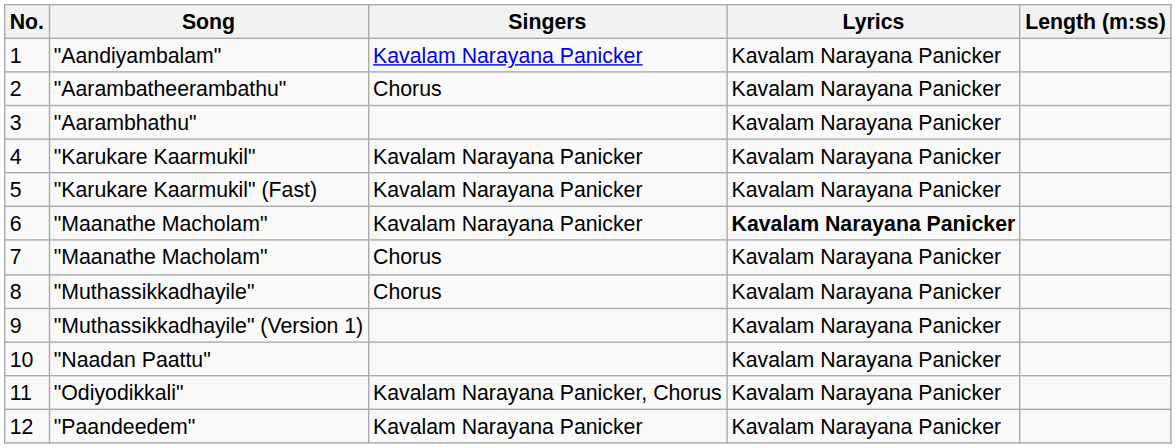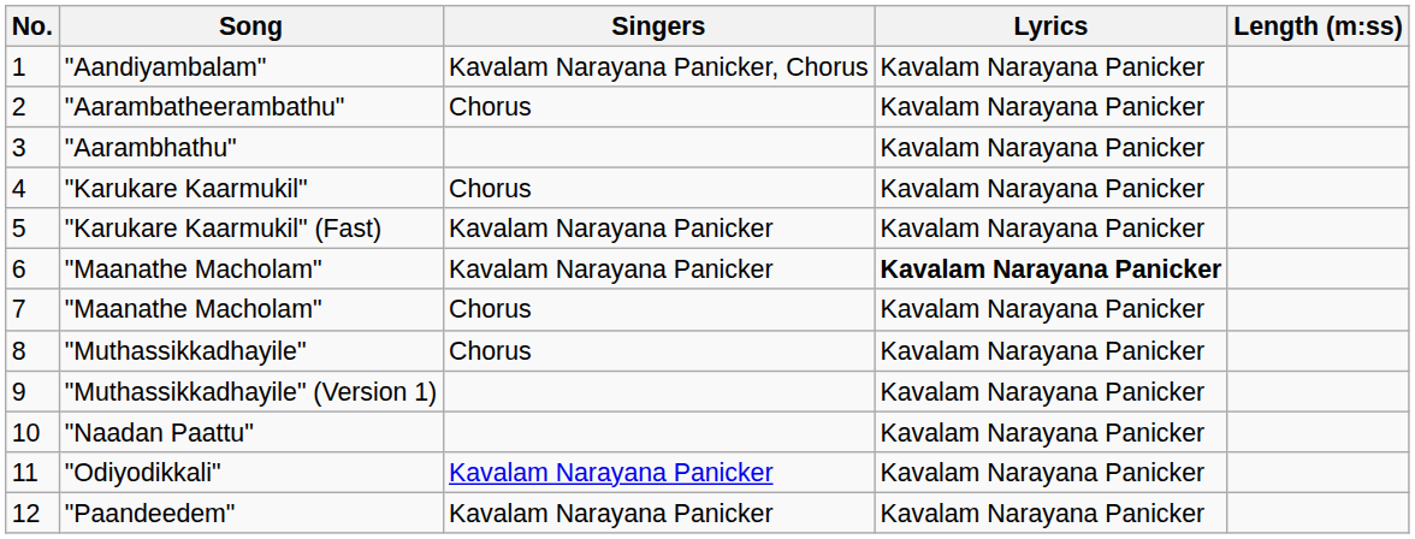 <table class="wikitable" style="font-size:95%;">
 <tr>
 <th>No.</th>
 <th>Song</th>
 <th>Singers</th>
 <th>Lyrics</th>
 <th>Length (m:ss)</th>
 </tr>
 <tr>
 <td>1</td>
 <td>"Aandiyambalam"</td>
-<td><a href='#'>Kavalam Narayana Panicker</a></td>
+<td>Kavalam Narayana Panicker, Chorus</td>
 <td>Kavalam Narayana Panicker</td>
 <td></td>
 </tr>
 <tr>
 <td>2</td>
 <td>"Aarambatheerambathu"</td>
 <td>Chorus</td>
 <td>Kavalam Narayana Panicker</td>
 <td></td>
 </tr>
 <tr>
 <td>3</td>
 <td>"Aarambhathu"</td>
 <td></td>
 <td>Kavalam Narayana Panicker</td>
 <td></td>
 </tr>
 <tr>
 <td>4</td>
 <td>"Karukare Kaarmukil"</td>
-<td>Kavalam Narayana Panicker</td>
+<td>Chorus</td>
 <td>Kavalam Narayana Panicker</td>
 <td></td>
 </tr>
 <tr>
 <td>5</td>
 <td>"Karukare Kaarmukil" (Fast)</td>
 <td>Kavalam Narayana Panicker</td>
 <td>Kavalam Narayana Panicker</td>
 <td></td>
 </tr>
 <tr>
 <td>6</td>
 <td>"Maanathe Macholam"</td>
 <td>Kavalam Narayana Panicker</td>
 <td><strong>Kavalam Narayana Panicker</strong></td>
 <td></td>
 </tr>
 <tr>
 <td>7</td>
 <td>"Maanathe Macholam"</td>
 <td>Chorus</td>
 <td>Kavalam Narayana Panicker</td>
 <td></td>
 </tr>
 <tr>
 <td>8</td>
 <td>"Muthassikkadhayile"</td>
 <td>Chorus</td>
 <td>Kavalam Narayana Panicker</td>
 <td></td>
 </tr>
 <tr>
 <td>9</td>
 <td>"Muthassikkadhayile" (Version 1)</td>
 <td></td>
 <td>Kavalam Narayana Panicker</td>
 <td></td>
 </tr>
 <tr>
 <td>10</td>
 <td>"Naadan Paattu"</td>
 <td></td>
 <td>Kavalam Narayana Panicker</td>
 <td></td>
 </tr>
 <tr>
 <td>11</td>
 <td>"Odiyodikkali"</td>
-<td>Kavalam Narayana Panicker, Chorus</td>
+<td><a href='#'>Kavalam Narayana Panicker</a></td>
 <td>Kavalam Narayana Panicker</td>
 <td></td>
 </tr>
 <tr>
 <td>12</td>
 <td>"Paandeedem"</td>
 <td>Kavalam Narayana Panicker</td>
 <td>Kavalam Narayana Panicker</td>
 <td></td>
 </tr>
 </table>
